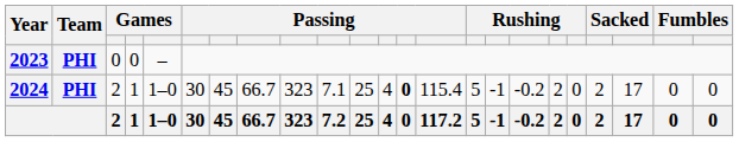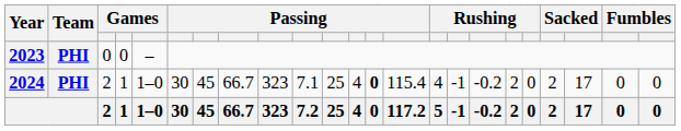 <table class="wikitable" style="text-align:center;">
 <tr>
 <th rowspan="2">Year</th>
 <th rowspan="2">Team</th>
 <th colspan="3">Games</th>
 <th colspan="9">Passing</th>
 <th colspan="5">Rushing</th>
 <th colspan="2">Sacked</th>
 <th colspan="2">Fumbles</th>
 </tr>
 <tr>
 <th></th>
 <th></th>
 <th></th>
 <th></th>
 <th></th>
 <th></th>
 <th></th>
 <th></th>
 <th></th>
 <th></th>
 <th></th>
 <th></th>
 <th></th>
 <th></th>
 <th></th>
 <th></th>
 <th></th>
 <th></th>
 <th></th>
 <th></th>
 <th></th>
 </tr>
 <tr>
 <th><a href='#'>2023</a></th>
 <th><a href='#'>PHI</a></th>
 <td>0</td>
 <td>0</td>
 <td>–</td>
 <td colspan="18"></td>
 </tr>
 <tr>
 <th><a href='#'>2024</a></th>
 <th><a href='#'>PHI</a></th>
 <td>2</td>
 <td>1</td>
 <td>1–0</td>
 <td>30</td>
 <td>45</td>
 <td>66.7</td>
 <td>323</td>
 <td>7.1</td>
 <td>25</td>
 <td>4</td>
 <td><strong>0</strong></td>
 <td>115.4</td>
-<td>5</td>
+<td>4</td>
 <td>-1</td>
 <td>-0.2</td>
 <td>2</td>
 <td>0</td>
 <td>2</td>
 <td>17</td>
 <td>0</td>
 <td>0</td>
 </tr>
 <tr>
 <th colspan="2"></th>
 <th>2</th>
 <th>1</th>
 <th>1–0</th>
 <th>30</th>
 <th>45</th>
 <th>66.7</th>
 <th>323</th>
 <th>7.2</th>
 <th>25</th>
 <th>4</th>
 <th>0</th>
 <th>117.2</th>
 <th>5</th>
 <th>-1</th>
 <th>-0.2</th>
 <th>2</th>
 <th>0</th>
 <th>2</th>
 <th>17</th>
 <th>0</th>
 <th>0</th>
 </tr>
 </table>
